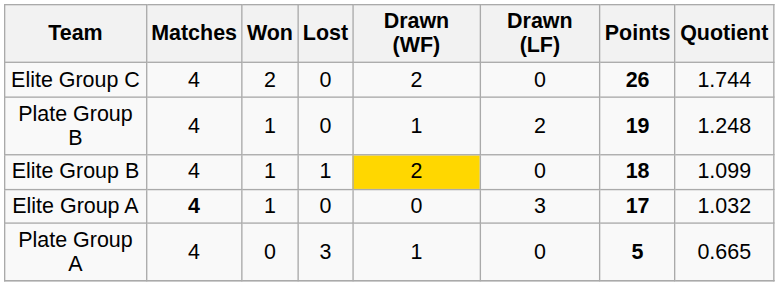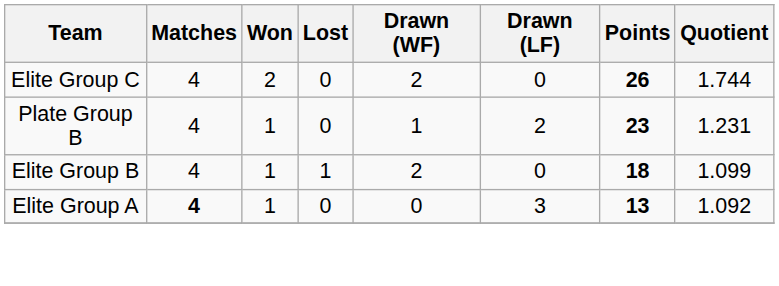 <table class="wikitable sortable" style="text-align: center; width:65%">
 <tr>
 <th>Team</th>
 <th>Matches</th>
 <th>Won</th>
 <th>Lost</th>
 <th>Drawn (WF)</th>
 <th>Drawn (LF)</th>
 <th>Points</th>
 <th>Quotient</th>
 </tr>
 <tr -bgcolor="#ccffcc">
 <td>Elite Group C</td>
 <td>4</td>
 <td>2</td>
 <td>0</td>
 <td>2</td>
 <td>0</td>
 <td><strong>26</strong></td>
 <td>1.744</td>
 </tr>
 <tr>
 <td>Plate Group B</td>
 <td>4</td>
 <td>1</td>
 <td>0</td>
 <td>1</td>
 <td>2</td>
-<td><strong>19</strong></td>
-<td>1.248</td>
+<td><strong>23</strong></td>
+<td>1.231</td>
 </tr>
 <tr>
 <td>Elite Group B</td>
 <td>4</td>
 <td>1</td>
 <td>1</td>
-<td style="background: gold;">2</td>
+<td>2</td>
 <td>0</td>
 <td><strong>18</strong></td>
 <td>1.099</td>
 </tr>
 <tr>
 <td>Elite Group A</td>
 <td><strong>4</strong></td>
 <td>1</td>
 <td>0</td>
 <td>0</td>
 <td>3</td>
-<td><strong>17</strong></td>
-<td>1.032</td>
-</tr>
-<tr>
-<td>Plate Group A</td>
-<td>4</td>
-<td>0</td>
-<td>3</td>
-<td>1</td>
-<td>0</td>
-<td><strong>5</strong></td>
-<td>0.665</td>
+<td><strong>13</strong></td>
+<td>1.092</td>
 </tr>
 <tr>
 </tr>
 </table>
